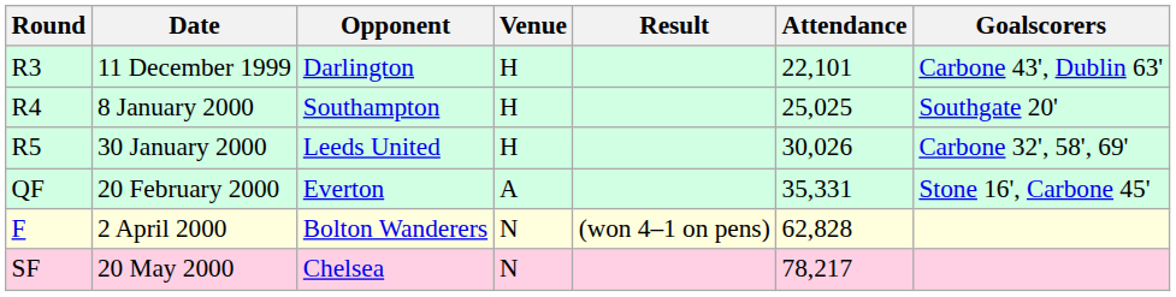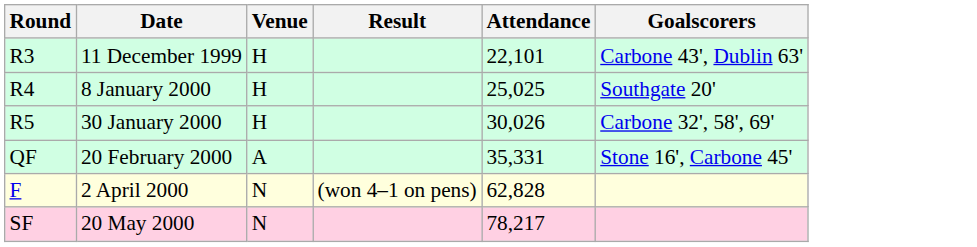 <table class="wikitable">
 <tr>
 <th>Round</th>
 <th>Date</th>
-<th>Opponent</th>
 <th>Venue</th>
 <th>Result</th>
 <th>Attendance</th>
 <th>Goalscorers</th>
 </tr>
 <tr style="background:#d0ffe3;">
 <td>R3</td>
 <td>11 December 1999</td>
-<td><a href='#'>Darlington</a></td>
 <td>H</td>
 <td></td>
 <td>22,101</td>
 <td><a href='#'>Carbone</a> 43', <a href='#'>Dublin</a> 63'</td>
 </tr>
 <tr style="background:#d0ffe3;">
 <td>R4</td>
 <td>8 January 2000</td>
-<td><a href='#'>Southampton</a></td>
 <td>H</td>
 <td></td>
 <td>25,025</td>
 <td><a href='#'>Southgate</a> 20'</td>
 </tr>
 <tr style="background:#d0ffe3;">
 <td>R5</td>
 <td>30 January 2000</td>
-<td><a href='#'>Leeds United</a></td>
 <td>H</td>
 <td></td>
 <td>30,026</td>
 <td><a href='#'>Carbone</a> 32', 58', 69'</td>
 </tr>
 <tr style="background:#d0ffe3;">
 <td>QF</td>
 <td>20 February 2000</td>
-<td><a href='#'>Everton</a></td>
 <td>A</td>
 <td></td>
 <td>35,331</td>
 <td><a href='#'>Stone</a> 16', <a href='#'>Carbone</a> 45'</td>
 </tr>
 <tr style="background:#ffffdd;">
 <td><a href='#'>F</a></td>
 <td>2 April 2000</td>
-<td><a href='#'>Bolton Wanderers</a></td>
 <td>N</td>
 <td> (won 4–1 on pens)</td>
 <td>62,828</td>
 <td></td>
 </tr>
 <tr style="background:#ffd0e3;">
 <td>SF</td>
 <td>20 May 2000</td>
-<td><a href='#'>Chelsea</a></td>
 <td>N</td>
 <td></td>
 <td>78,217</td>
 <td></td>
 </tr>
 </table>
